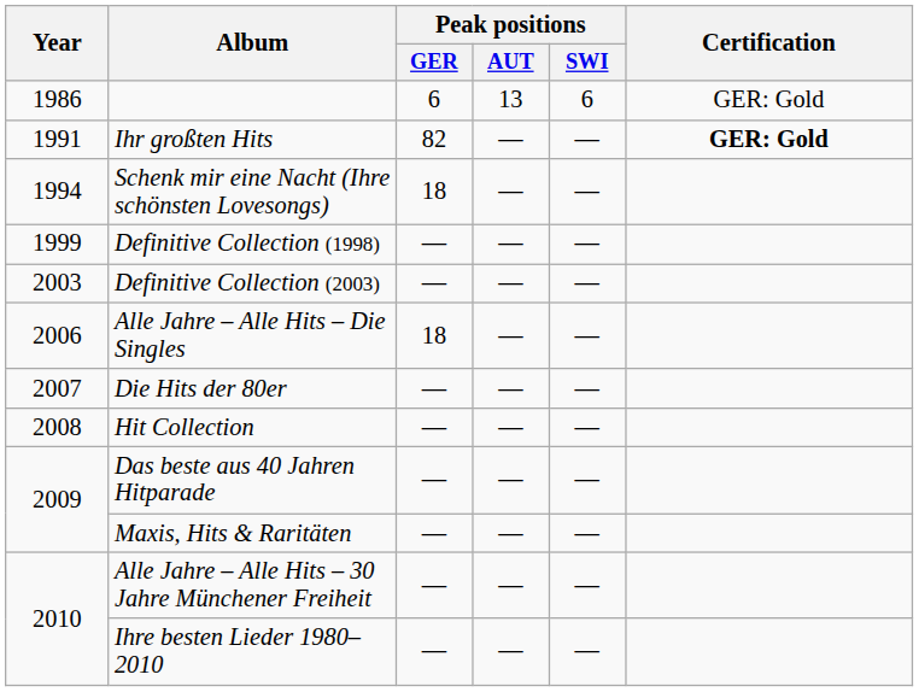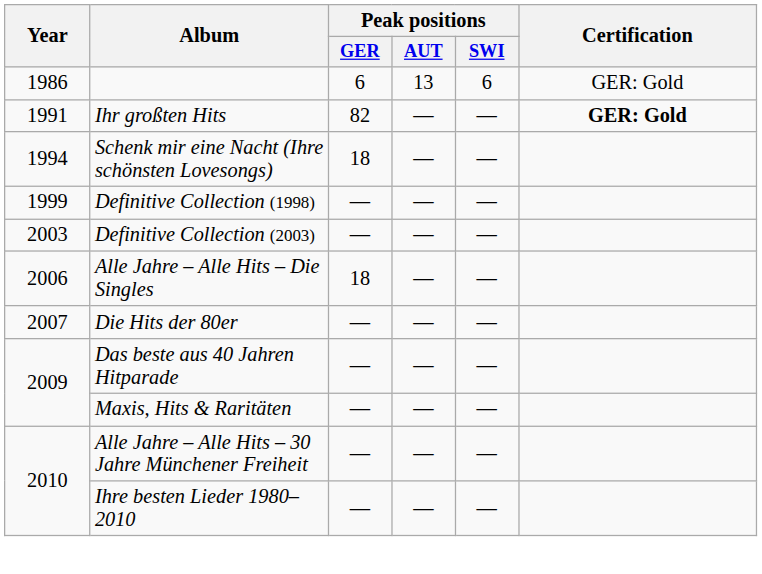 <table class="wikitable">
 <tr>
 <th align="center" rowspan="2" width="60">Year</th>
 <th align="center" rowspan="2" width="180">Album</th>
 <th align="center" colspan="3">Peak positions</th>
 <th align="center" rowspan="2" width="180">Certification</th>
 </tr>
 <tr>
 <th scope="col" style="width:3em;font-size:90%;"><a href='#'>GER</a><br></th>
 <th scope="col" style="width:3em;font-size:90%;"><a href='#'>AUT</a><br></th>
 <th scope="col" style="width:3em;font-size:90%;"><a href='#'>SWI</a><br></th>
 </tr>
 <tr>
 <td align="center">1986</td>
 <td><em></em></td>
 <td align="center">6</td>
 <td align="center">13</td>
 <td align="center">6</td>
 <td align="center">GER: Gold</td>
 </tr>
 <tr>
 <td align="center">1991</td>
 <td><em>Ihr großten Hits</em></td>
 <td align="center">82</td>
 <td align="center">—</td>
 <td align="center">—</td>
 <td align="center"><strong>GER: Gold</strong></td>
 </tr>
 <tr>
 <td align="center">1994</td>
 <td><em>Schenk mir eine Nacht (Ihre schönsten Lovesongs)</em></td>
 <td align="center">18</td>
 <td align="center">—</td>
 <td align="center">—</td>
 <td align="center"></td>
 </tr>
 <tr>
 <td align="center">1999</td>
 <td><em>Definitive Collection</em> <small>(1998)</small></td>
 <td align="center">—</td>
 <td align="center">—</td>
 <td align="center">—</td>
 <td align="center"></td>
 </tr>
 <tr>
 <td align="center">2003</td>
 <td><em>Definitive Collection</em> <small>(2003)</small></td>
 <td align="center">—</td>
 <td align="center">—</td>
 <td align="center">—</td>
 <td align="center"></td>
 </tr>
 <tr>
 <td align="center">2006</td>
 <td><em>Alle Jahre – Alle Hits – Die Singles</em></td>
 <td align="center">18</td>
 <td align="center">—</td>
 <td align="center">—</td>
 <td align="center"></td>
 </tr>
 <tr>
 <td align="center">2007</td>
 <td><em>Die Hits der 80er</em></td>
 <td align="center">—</td>
 <td align="center">—</td>
 <td align="center">—</td>
 <td align="center"></td>
 </tr>
 <tr>
-<td align="center">2008</td>
-<td><em>Hit Collection</em></td>
-<td align="center">—</td>
-<td align="center">—</td>
-<td align="center">—</td>
-<td align="center"></td>
-</tr>
-<tr>
 <td align="center" rowspan=2>2009</td>
 <td><em>Das beste aus 40 Jahren Hitparade</em></td>
 <td align="center">—</td>
 <td align="center">—</td>
 <td align="center">—</td>
 <td align="center"></td>
 </tr>
 <tr>
 <td><em>Maxis, Hits & Raritäten</em></td>
 <td align="center">—</td>
 <td align="center">—</td>
 <td align="center">—</td>
 <td align="center"></td>
 </tr>
 <tr>
 <td align="center" rowspan=2>2010</td>
 <td><em>Alle Jahre – Alle Hits – 30 Jahre Münchener Freiheit</em></td>
 <td align="center">—</td>
 <td align="center">—</td>
 <td align="center">—</td>
 <td align="center"></td>
 </tr>
 <tr>
 <td><em>Ihre besten Lieder 1980–2010</em></td>
 <td align="center">—</td>
 <td align="center">—</td>
 <td align="center">—</td>
 <td align="center"></td>
 </tr>
 </table>
